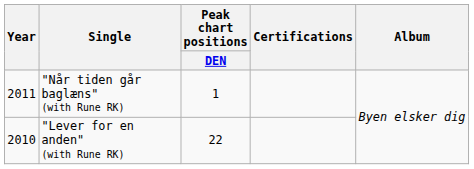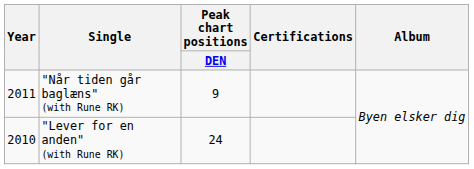 <table class="wikitable">
 <tr>
 <th rowspan="2" align="center">Year</th>
 <th rowspan="2" width="150" align="center">Single</th>
 <th colspan="1" align="center">Peak chart positions</th>
 <th rowspan="2" align="center">Certifications</th>
 <th rowspan="2" align="center">Album</th>
 </tr>
 <tr>
 <th style="width:3em;font-size:100%"><a href='#'>DEN</a><br></th>
 </tr>
 <tr>
 <td rowspan="1" align="center">2011</td>
 <td>"Når tiden går baglæns" <br><small>(with Rune RK)</small></td>
-<td align="center">1</td>
+<td align="center">9</td>
 <td></td>
 <td rowspan="2"><em>Byen elsker dig</em></td>
 </tr>
 <tr>
 <td rowspan="1" align="center">2010</td>
 <td>"Lever for en anden" <br><small>(with Rune RK)</small></td>
-<td align="center">22</td>
+<td align="center">24</td>
 <td></td>
 </tr>
 </table>
